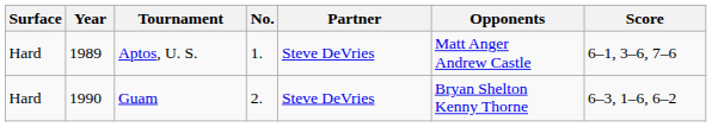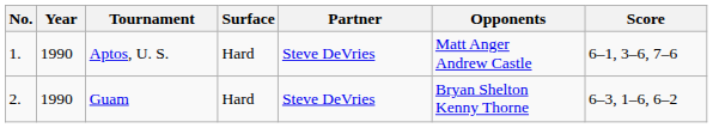 <table class="sortable wikitable" style=font-size:97%>
 <tr>
-<th style="width:50px">Surface</th>
+<th style="width:20px" class="unsortable">No.</th>
 <th style="width:40px">Year</th>
 <th style="width:120px">Tournament</th>
-<th style="width:20px" class="unsortable">No.</th>
+<th style="width:50px">Surface</th>
 <th style="width:140px">Partner</th>
 <th style="width:140px">Opponents</th>
 <th style="width:110px" class="unsortable">Score</th>
 </tr>
 <tr>
+<td>1.</td>
+<td>1990</td>
+<td><a href='#'>Aptos</a>, U. S.</td>
 <td>Hard</td>
-<td>1989</td>
-<td><a href='#'>Aptos</a>, U. S.</td>
-<td>1.</td>
 <td>  <a href='#'>Steve DeVries</a></td>
 <td> <a href='#'>Matt Anger</a><br> <a href='#'>Andrew Castle</a></td>
 <td>6–1, 3–6, 7–6</td>
 </tr>
 <tr>
-<td>Hard</td>
+<td>2.</td>
 <td>1990</td>
 <td><a href='#'>Guam</a></td>
-<td>2.</td>
+<td>Hard</td>
 <td>  <a href='#'>Steve DeVries</a></td>
 <td> <a href='#'>Bryan Shelton</a><br> <a href='#'>Kenny Thorne</a></td>
 <td>6–3, 1–6, 6–2</td>
 </tr>
 </table>
